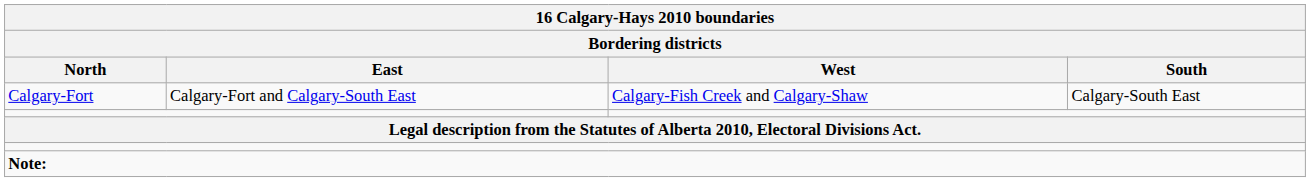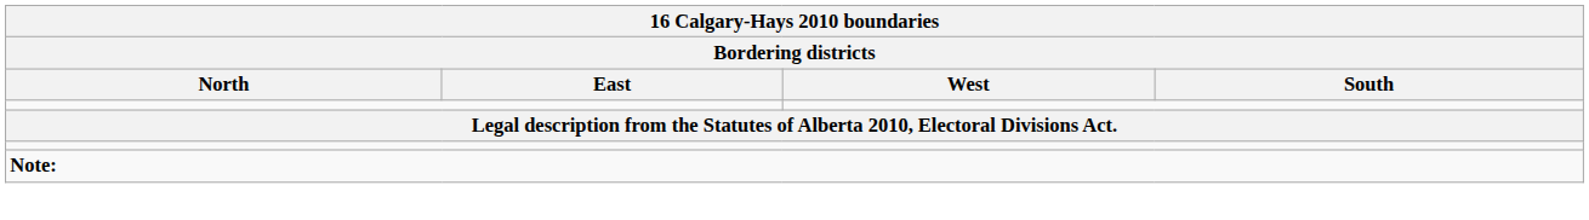 <table class="wikitable collapsible collapsed" style="width:100%;">
 <tr>
 <th colspan=4>16 Calgary-Hays 2010 boundaries</th>
 </tr>
 <tr>
 <th colspan=4>Bordering districts</th>
 </tr>
 <tr>
 <th>North</th>
 <th>East</th>
 <th>West</th>
 <th>South</th>
-</tr>
-<tr>
-<td><a href='#'>Calgary-Fort</a></td>
-<td>Calgary-Fort and <a href='#'>Calgary-South East</a></td>
-<td><a href='#'>Calgary-Fish Creek</a> and <a href='#'>Calgary-Shaw</a></td>
-<td>Calgary-South East</td>
 </tr>
 <tr>
 <td colspan=2 align=center></td>
 <td colspan=2 align=center></td>
 </tr>
 <tr>
 <th colspan=4>Legal description from the Statutes of Alberta 2010, Electoral Divisions Act.</th>
 </tr>
 <tr>
 <td colspan=4></td>
 </tr>
 <tr>
 <td colspan=4><strong>Note:</strong></td>
 </tr>
 </table>
